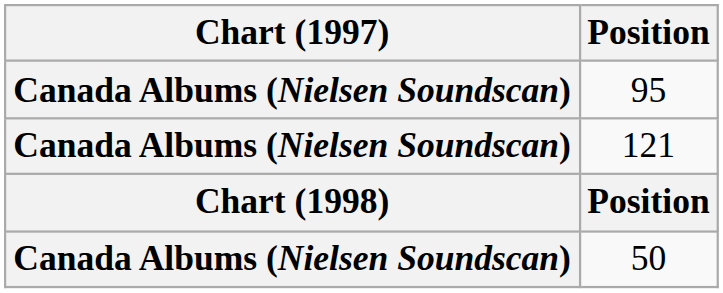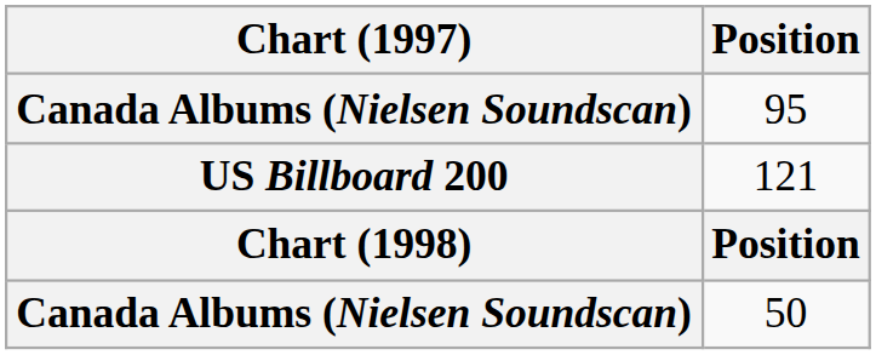 <table class="wikitable plainrowheaders" style="text-align:center">
 <tr>
 <th scope="col">Chart (1997)</th>
 <th scope="col">Position</th>
 </tr>
 <tr>
 <th scope="row">Canada Albums (<em>Nielsen Soundscan</em>)</th>
 <td>95</td>
 </tr>
 <tr>
-<th scope="row">Canada Albums (<em>Nielsen Soundscan</em>)</th>
+<th scope="row">US <em>Billboard</em> 200</th>
 <td>121</td>
 </tr>
 <tr>
 <th scope="col">Chart (1998)</th>
 <th scope="col">Position</th>
 </tr>
 <tr>
 <th scope="row">Canada Albums (<em>Nielsen Soundscan</em>)</th>
 <td>50</td>
 </tr>
 </table>
